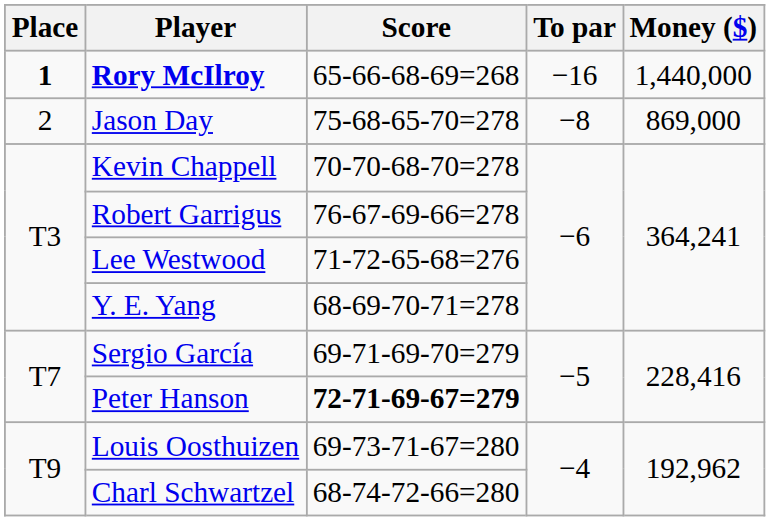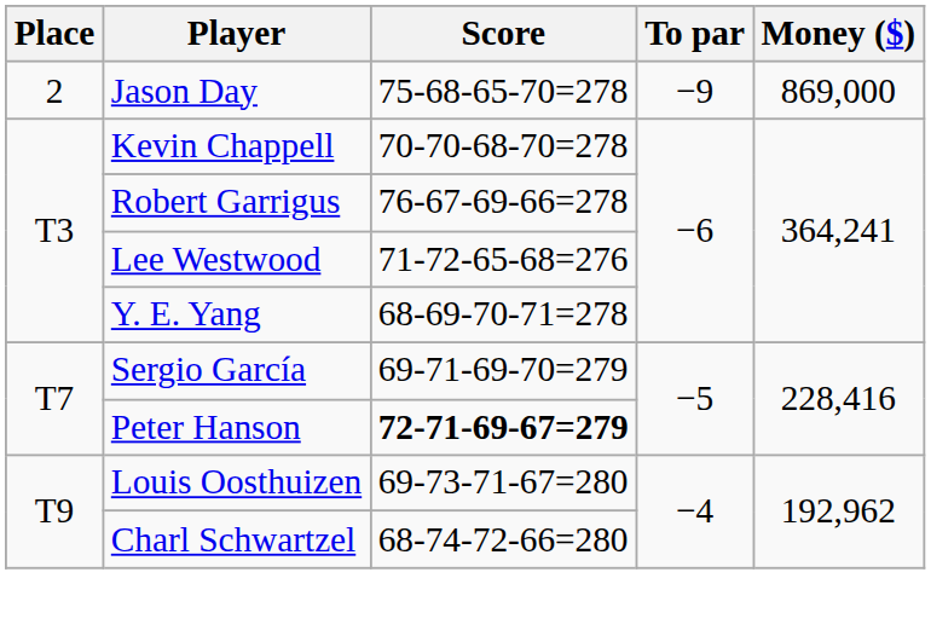 <table class="wikitable">
 <tr>
 <th>Place</th>
 <th>Player</th>
 <th>Score</th>
 <th>To par</th>
 <th>Money (<a href='#'>$</a>)</th>
 </tr>
 <tr>
-<td align=center><strong>1</strong></td>
-<td> <strong><a href='#'>Rory McIlroy</a></strong></td>
-<td>65-66-68-69=268</td>
-<td align=center>−16</td>
-<td align=center>1,440,000</td>
-</tr>
-<tr>
 <td align=center>2</td>
 <td> <a href='#'>Jason Day</a></td>
 <td>75-68-65-70=278</td>
-<td align=center>−8</td>
+<td align=center>−9</td>
 <td align=center>869,000</td>
 </tr>
 <tr>
 <td rowspan="4" style="text-align:center;">T3</td>
 <td> <a href='#'>Kevin Chappell</a></td>
 <td>70-70-68-70=278</td>
 <td rowspan="4" style="text-align:center;">−6</td>
 <td rowspan=4 align=center>364,241</td>
 </tr>
 <tr>
 <td> <a href='#'>Robert Garrigus</a></td>
 <td>76-67-69-66=278</td>
 </tr>
 <tr>
 <td> <a href='#'>Lee Westwood</a></td>
 <td>71-72-65-68=276</td>
 </tr>
 <tr>
 <td> <a href='#'>Y. E. Yang</a></td>
 <td>68-69-70-71=278</td>
 </tr>
 <tr>
 <td rowspan="2" style="text-align:center;">T7</td>
 <td> <a href='#'>Sergio García</a></td>
 <td>69-71-69-70=279</td>
 <td rowspan="2" style="text-align:center;">−5</td>
 <td rowspan=2 align=center>228,416</td>
 </tr>
 <tr>
 <td> <a href='#'>Peter Hanson</a></td>
 <td><strong>72-71-69-67=279</strong></td>
 </tr>
 <tr>
 <td rowspan="2" style="text-align:center;">T9</td>
 <td> <a href='#'>Louis Oosthuizen</a></td>
 <td>69-73-71-67=280</td>
 <td rowspan="2" style="text-align:center;">−4</td>
 <td rowspan=2 align=center>192,962</td>
 </tr>
 <tr>
 <td> <a href='#'>Charl Schwartzel</a></td>
 <td>68-74-72-66=280</td>
 </tr>
 </table>
